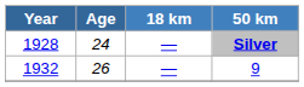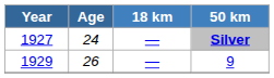 <table class="wikitable" style="font-size:95%; text-align:center; border:grey solid 1px; border-collapse:collapse; background:#ffffff;">
 <tr>
 <th style="background-color:#369; color:white; width:60px;"> Year </th>
 <th style="background-color:#369; color:white; width:40px;"> Age </th>
 <th style="background-color:#4180be; color:white; width:75px;"> 18 km </th>
 <th style="background-color:#4180be; color:white; width:75px;"> 50 km </th>
 </tr>
 <tr>
-<td><a href='#'>1928</a></td>
+<td><a href='#'>1927</a></td>
 <td><em>24</em></td>
 <td><a href='#'>—</a></td>
 <td style="background:silver;"><a href='#'><strong>Silver</strong></a></td>
 </tr>
 <tr>
-<td><a href='#'>1932</a></td>
+<td><a href='#'>1929</a></td>
 <td><em>26</em></td>
 <td><a href='#'>—</a></td>
 <td><a href='#'>9</a></td>
 </tr>
 <tr>
 </tr>
 </table>
